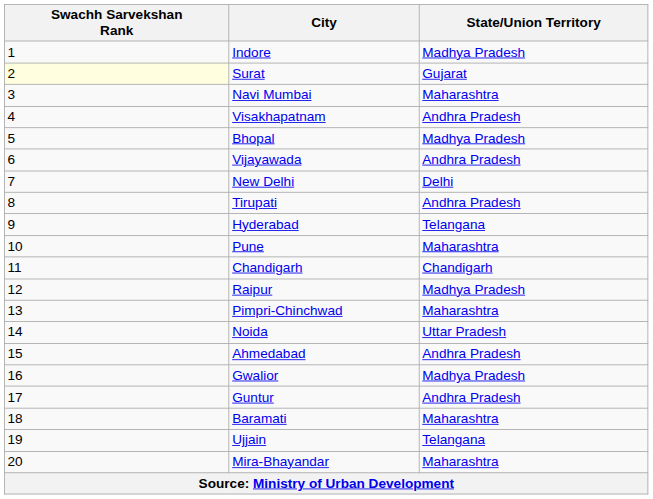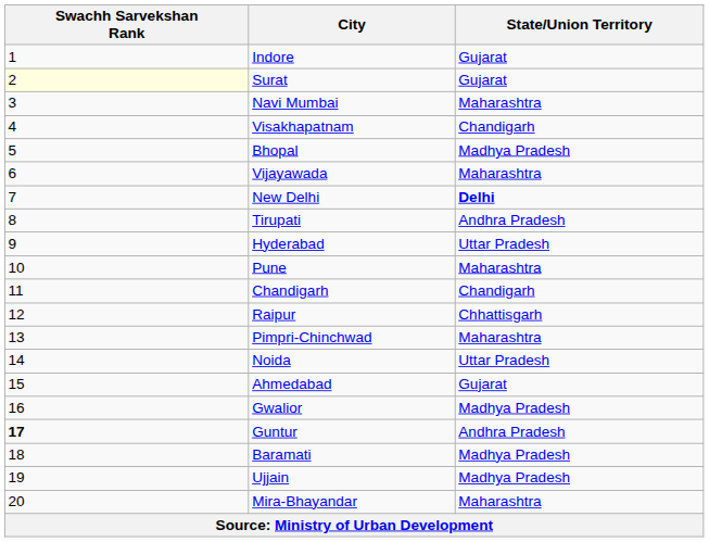 <table class="wikitable sortable mw-collapsible" style="width: 60%">
 <tr>
 <th>Swachh Sarvekshan<br>Rank</th>
 <th>City</th>
 <th>State/Union Territory</th>
 </tr>
 <tr>
 <td>1</td>
 <td><a href='#'>Indore</a></td>
-<td><a href='#'>Madhya Pradesh</a></td>
+<td><a href='#'>Gujarat</a></td>
 </tr>
 <tr>
 <td style="background: lightyellow;">2</td>
 <td><a href='#'>Surat</a></td>
 <td><a href='#'>Gujarat</a></td>
 </tr>
 <tr>
 <td>3</td>
 <td><a href='#'>Navi Mumbai</a></td>
 <td><a href='#'>Maharashtra</a></td>
 </tr>
 <tr>
 <td>4</td>
 <td><a href='#'>Visakhapatnam</a></td>
-<td><a href='#'>Andhra Pradesh</a></td>
+<td><a href='#'>Chandigarh</a></td>
 </tr>
 <tr>
 <td>5</td>
 <td><a href='#'>Bhopal</a></td>
 <td><a href='#'>Madhya Pradesh</a></td>
 </tr>
 <tr>
 <td>6</td>
 <td><a href='#'>Vijayawada</a></td>
-<td><a href='#'>Andhra Pradesh</a></td>
+<td><a href='#'>Maharashtra</a></td>
 </tr>
 <tr>
 <td>7</td>
 <td><a href='#'>New Delhi</a></td>
-<td><a href='#'>Delhi</a></td>
+<td><strong><a href='#'>Delhi</a></strong></td>
 </tr>
 <tr>
 <td>8</td>
 <td><a href='#'>Tirupati</a></td>
 <td><a href='#'>Andhra Pradesh</a></td>
 </tr>
 <tr>
 <td>9</td>
 <td><a href='#'>Hyderabad</a></td>
-<td><a href='#'>Telangana</a></td>
+<td><a href='#'>Uttar Pradesh</a></td>
 </tr>
 <tr>
 <td>10</td>
 <td><a href='#'>Pune</a></td>
 <td><a href='#'>Maharashtra</a></td>
 </tr>
 <tr>
 <td>11</td>
 <td><a href='#'>Chandigarh</a></td>
 <td><a href='#'>Chandigarh</a></td>
 </tr>
 <tr>
 <td>12</td>
 <td><a href='#'>Raipur</a></td>
-<td><a href='#'>Madhya Pradesh</a></td>
+<td><a href='#'>Chhattisgarh</a></td>
 </tr>
 <tr>
 <td>13</td>
 <td><a href='#'>Pimpri-Chinchwad</a></td>
 <td><a href='#'>Maharashtra</a></td>
 </tr>
 <tr>
 <td>14</td>
 <td><a href='#'>Noida</a></td>
 <td><a href='#'>Uttar Pradesh</a></td>
 </tr>
 <tr>
 <td>15</td>
 <td><a href='#'>Ahmedabad</a></td>
-<td><a href='#'>Andhra Pradesh</a></td>
+<td><a href='#'>Gujarat</a></td>
 </tr>
 <tr>
 <td>16</td>
 <td><a href='#'>Gwalior</a></td>
 <td><a href='#'>Madhya Pradesh</a></td>
 </tr>
 <tr>
-<td>17</td>
+<td><strong>17</strong></td>
 <td><a href='#'>Guntur</a></td>
 <td><a href='#'>Andhra Pradesh</a></td>
 </tr>
 <tr>
 <td>18</td>
 <td><a href='#'>Baramati</a></td>
-<td><a href='#'>Maharashtra</a></td>
+<td><a href='#'>Madhya Pradesh</a></td>
 </tr>
 <tr>
 <td>19</td>
 <td><a href='#'>Ujjain</a></td>
-<td><a href='#'>Telangana</a></td>
+<td><a href='#'>Madhya Pradesh</a></td>
 </tr>
 <tr>
 <td>20</td>
 <td><a href='#'>Mira-Bhayandar</a></td>
 <td><a href='#'>Maharashtra</a></td>
 </tr>
 <tr>
 <th colspan="3">Source: <a href='#'>Ministry of Urban Development</a></th>
 </tr>
 </table>
